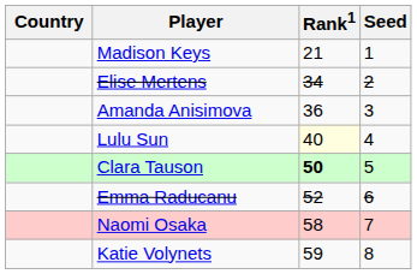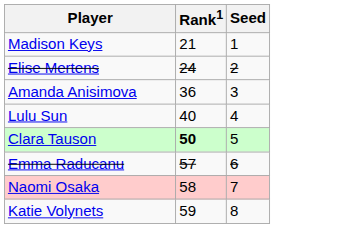 <table class="sortable wikitable">
 <tr>
-<th width=70>Country</th>
 <th width=175>Player</th>
 <th>Rank<sup>1</sup></th>
 <th>Seed</th>
 </tr>
 <tr>
-<td></td>
 <td><a href='#'>Madison Keys</a></td>
 <td>21</td>
 <td>1</td>
 </tr>
 <tr>
-<td><s></s></td>
 <td><s><a href='#'>Elise Mertens</a></s></td>
-<td><s>34</s></td>
+<td><s>24</s></td>
 <td><s>2</s></td>
 </tr>
 <tr>
-<td></td>
 <td><a href='#'>Amanda Anisimova</a></td>
 <td>36</td>
 <td>3</td>
 </tr>
 <tr>
-<td></td>
 <td><a href='#'>Lulu Sun</a></td>
-<td style="background: lightyellow;">40</td>
+<td>40</td>
 <td>4</td>
 </tr>
 <tr style="background:#cfc;">
-<td></td>
 <td><a href='#'>Clara Tauson</a></td>
 <td><strong>50</strong></td>
 <td>5</td>
 </tr>
 <tr>
-<td><s></s></td>
 <td><s><a href='#'>Emma Raducanu</a></s></td>
-<td><s>52</s></td>
+<td><s>57</s></td>
 <td><s>6</s></td>
 </tr>
 <tr style="background:#fcc;">
-<td></td>
 <td><a href='#'>Naomi Osaka</a></td>
 <td>58</td>
 <td>7</td>
 </tr>
 <tr>
-<td></td>
 <td><a href='#'>Katie Volynets</a></td>
 <td>59</td>
 <td>8</td>
 </tr>
 </table>
